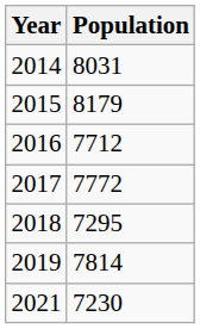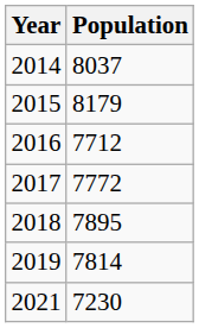 <table class="wikitable">
 <tr>
 <th>Year</th>
 <th>Population</th>
 </tr>
 <tr>
 <td>2014</td>
-<td>8031</td>
+<td>8037</td>
 </tr>
 <tr>
 <td>2015</td>
 <td>8179</td>
 </tr>
 <tr>
 <td>2016</td>
 <td>7712</td>
 </tr>
 <tr>
 <td>2017</td>
 <td>7772</td>
 </tr>
 <tr>
 <td>2018</td>
-<td>7295</td>
+<td>7895</td>
 </tr>
 <tr>
 <td>2019</td>
 <td>7814</td>
 </tr>
 <tr>
 <td>2021</td>
 <td>7230</td>
 </tr>
 </table>
